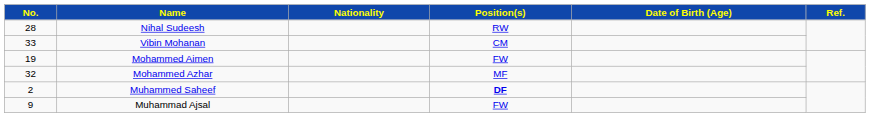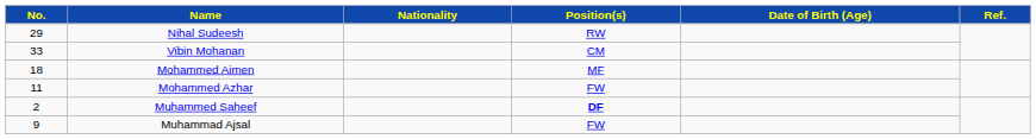 <table class="wikitable" style="text-align:center; font-size:90%; width:80%;">
 <tr>
 <th style="background:#1047AB; color:#FFFF00; text-align:center;">No.</th>
 <th style="background:#1047AB; color:#FFFF00; text-align:center;">Name</th>
 <th style="background:#1047AB; color:#FFFF00; text-align:center;">Nationality</th>
 <th style="background:#1047AB; color:#FFFF00; text-align:center;">Position(s)</th>
 <th style="background:#1047AB; color:#FFFF00; text-align:center;">Date of Birth (Age)</th>
 <th style="background:#1047AB; color:#FFFF00; text-align:center;">Ref.</th>
 </tr>
 <tr>
-<td>28</td>
+<td>29</td>
 <td><a href='#'>Nihal Sudeesh</a></td>
 <td></td>
 <td><a href='#'>RW</a></td>
 <td></td>
 <td rowspan="2"></td>
 </tr>
 <tr>
 <td>33</td>
 <td><a href='#'>Vibin Mohanan</a></td>
 <td></td>
 <td><a href='#'>CM</a></td>
 <td></td>
 </tr>
 <tr>
-<td>19</td>
+<td>18</td>
 <td><a href='#'>Mohammed Aimen</a></td>
 <td></td>
-<td><a href='#'>FW</a></td>
+<td><a href='#'>MF</a></td>
 <td></td>
 <td rowspan="2"></td>
 </tr>
 <tr>
-<td>32</td>
+<td>11</td>
 <td><a href='#'>Mohammed Azhar</a></td>
 <td></td>
-<td><a href='#'>MF</a></td>
+<td><a href='#'>FW</a></td>
 <td></td>
 </tr>
 <tr>
 <td>2</td>
 <td><a href='#'>Muhammed Saheef</a></td>
 <td></td>
 <td><strong><a href='#'>DF</a></strong></td>
 <td></td>
 </tr>
 <tr>
 <td>9</td>
 <td>Muhammad Ajsal</td>
 <td></td>
 <td><a href='#'>FW</a></td>
 <td></td>
 </tr>
 </table>
